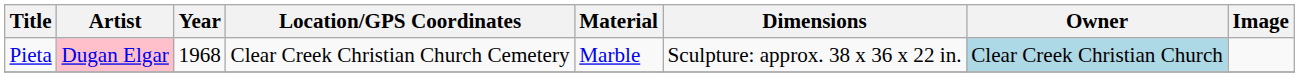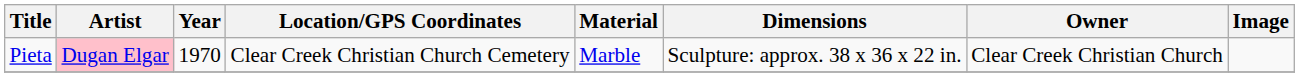 <table class="wikitable sortable">
 <tr>
 <th>Title</th>
 <th>Artist</th>
 <th>Year</th>
 <th>Location/GPS Coordinates</th>
 <th>Material</th>
 <th>Dimensions</th>
 <th>Owner</th>
 <th>Image</th>
 </tr>
 <tr>
 <td><a href='#'>Pieta</a></td>
 <td style="background: pink;"><a href='#'>Dugan Elgar</a></td>
-<td>1968</td>
+<td>1970</td>
 <td>Clear Creek Christian Church Cemetery</td>
 <td><a href='#'>Marble</a></td>
 <td>Sculpture: approx. 38 x 36 x 22 in.</td>
-<td style="background: lightblue;">Clear Creek Christian Church</td>
+<td>Clear Creek Christian Church</td>
 <td></td>
 </tr>
 <tr>
 </tr>
 </table>
